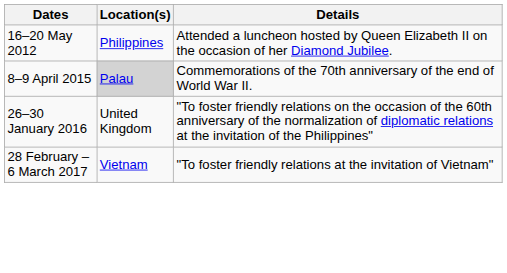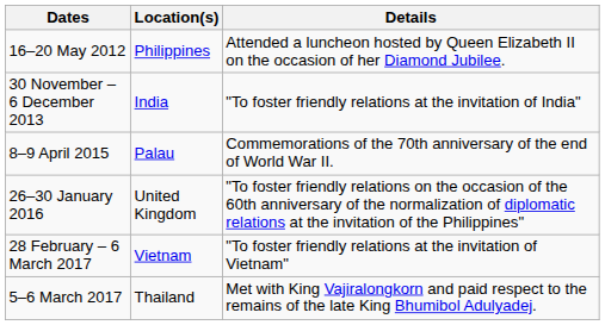 <table class="wikitable">
 <tr>
 <th scope="col">Dates</th>
 <th scope="col" width="13%">Location(s)</th>
 <th scope="col">Details</th>
 </tr>
 <tr>
 <td>16–20 May 2012</td>
 <td><a href='#'>Philippines</a></td>
 <td>Attended a luncheon hosted by Queen Elizabeth II on the occasion of her <a href='#'>Diamond Jubilee</a>.</td>
 </tr>
 <tr>
+<td>30 November – 6 December 2013</td>
+<td><a href='#'>India</a></td>
+<td>"To foster friendly relations at the invitation of India"</td>
+</tr>
+<tr>
 <td>8–9 April 2015</td>
-<td style="background: lightgrey;"><a href='#'>Palau</a></td>
+<td><a href='#'>Palau</a></td>
 <td>Commemorations of the 70th anniversary of the end of World War II.</td>
 </tr>
 <tr>
 <td>26–30 January 2016</td>
 <td>United Kingdom</td>
 <td>"To foster friendly relations on the occasion of the 60th anniversary of the normalization of <a href='#'>diplomatic relations</a> at the invitation of the Philippines"</td>
 </tr>
 <tr>
 <td>28 February – 6 March 2017</td>
 <td><a href='#'>Vietnam</a></td>
 <td>"To foster friendly relations at the invitation of Vietnam"</td>
 </tr>
+<tr>
+<td>5–6 March 2017</td>
+<td>Thailand</td>
+<td>Met with King <a href='#'>Vajiralongkorn</a> and paid respect to the remains of the late King <a href='#'>Bhumibol Adulyadej</a>.</td>
+</tr>
 </table>
